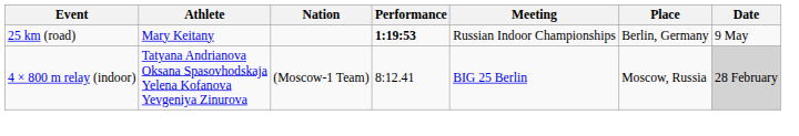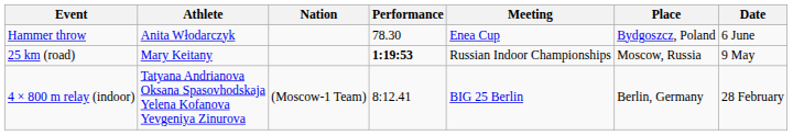 <table class="wikitable" border="1">
 <tr>
 <th>Event</th>
 <th>Athlete</th>
 <th>Nation</th>
 <th>Performance</th>
 <th>Meeting</th>
 <th>Place</th>
 <th>Date</th>
 </tr>
 <tr>
+<td><a href='#'>Hammer throw</a></td>
+<td><a href='#'>Anita Włodarczyk</a></td>
+<td></td>
+<td>78.30</td>
+<td><a href='#'>Enea Cup</a></td>
+<td> <a href='#'>Bydgoszcz</a>, Poland</td>
+<td>6 June</td>
+</tr>
+<tr>
 <td><a href='#'>25 km</a> (road)</td>
 <td><a href='#'>Mary Keitany</a></td>
 <td></td>
 <td><strong>1:19:53</strong></td>
 <td>Russian Indoor Championships</td>
-<td> Berlin, Germany</td>
+<td> Moscow, Russia</td>
 <td>9 May</td>
 </tr>
 <tr>
 <td><a href='#'>4 × 800 m relay</a> (indoor)</td>
 <td><a href='#'>Tatyana Andrianova</a><br><a href='#'>Oksana Spasovhodskaja</a><br><a href='#'>Yelena Kofanova</a><br><a href='#'>Yevgeniya Zinurova</a></td>
 <td> (Moscow-1 Team)</td>
 <td>8:12.41</td>
 <td><a href='#'>BIG 25 Berlin</a></td>
-<td> Moscow, Russia</td>
-<td style="background: lightgrey;">28 February</td>
+<td> Berlin, Germany</td>
+<td>28 February</td>
 </tr>
 </table>
